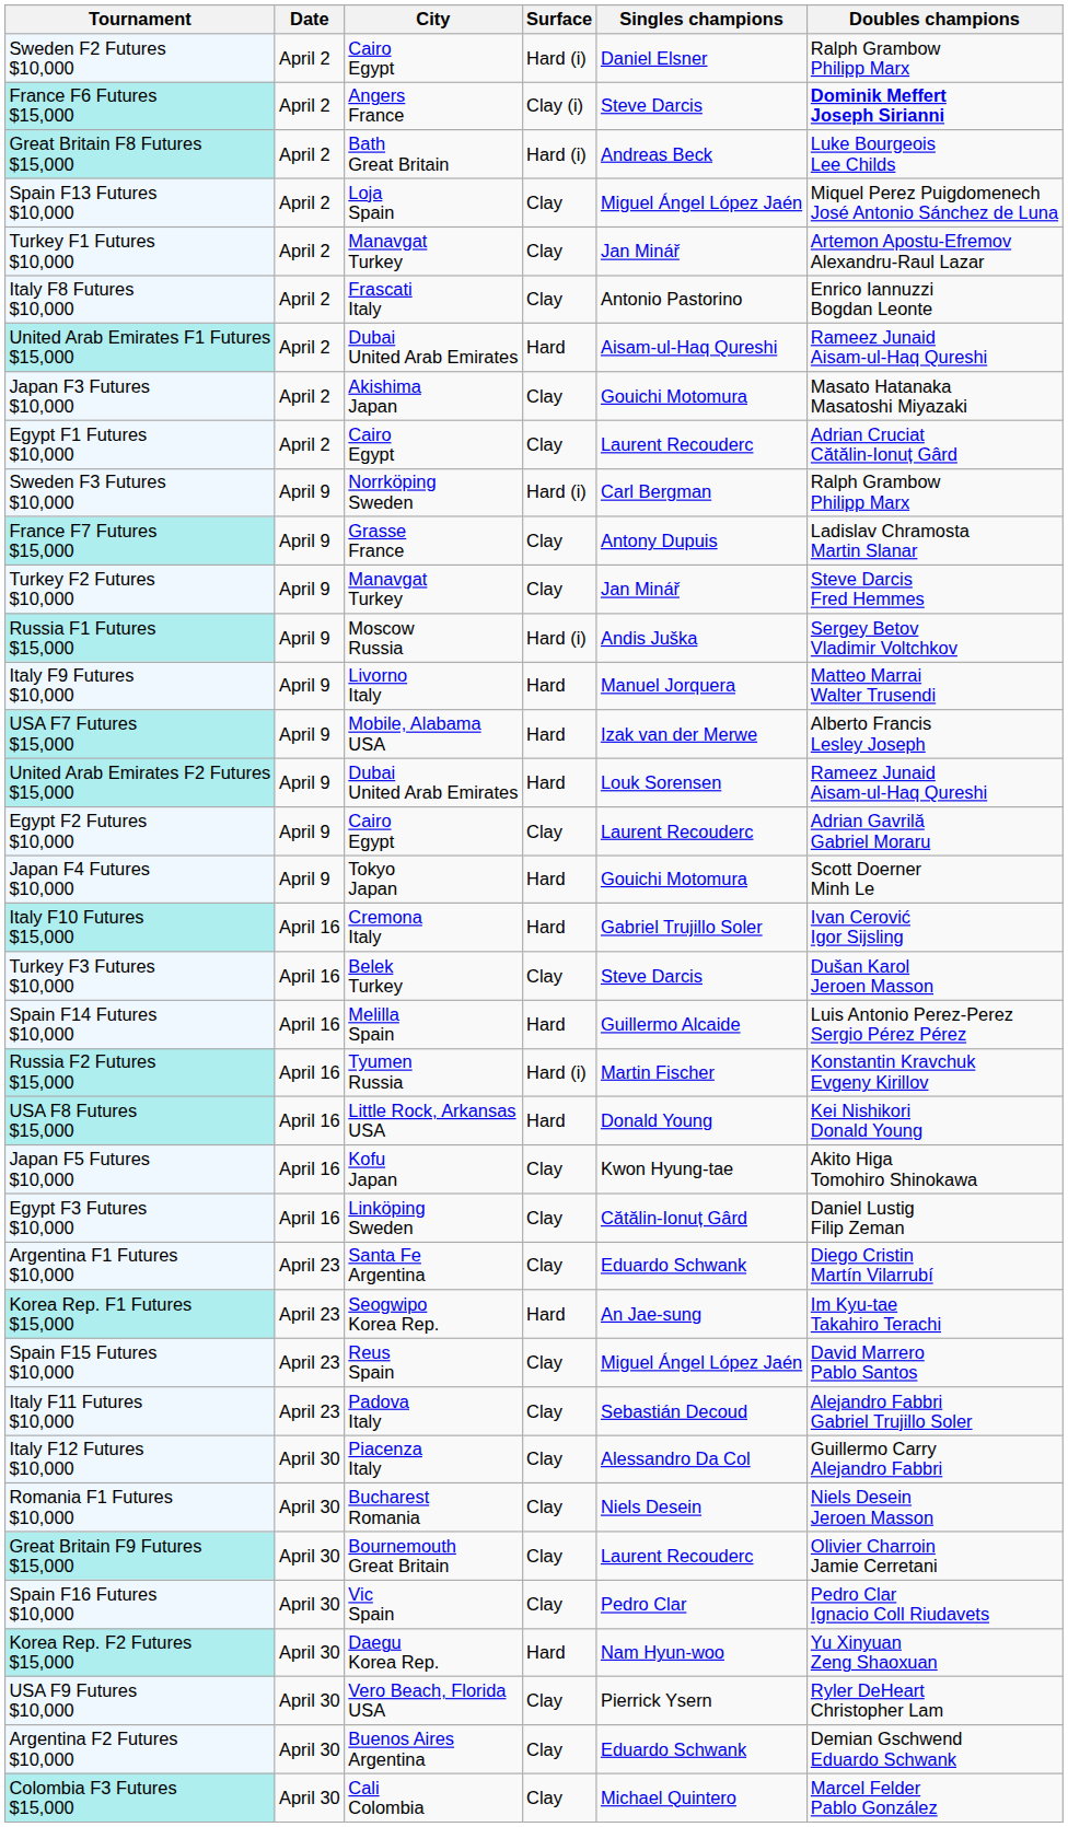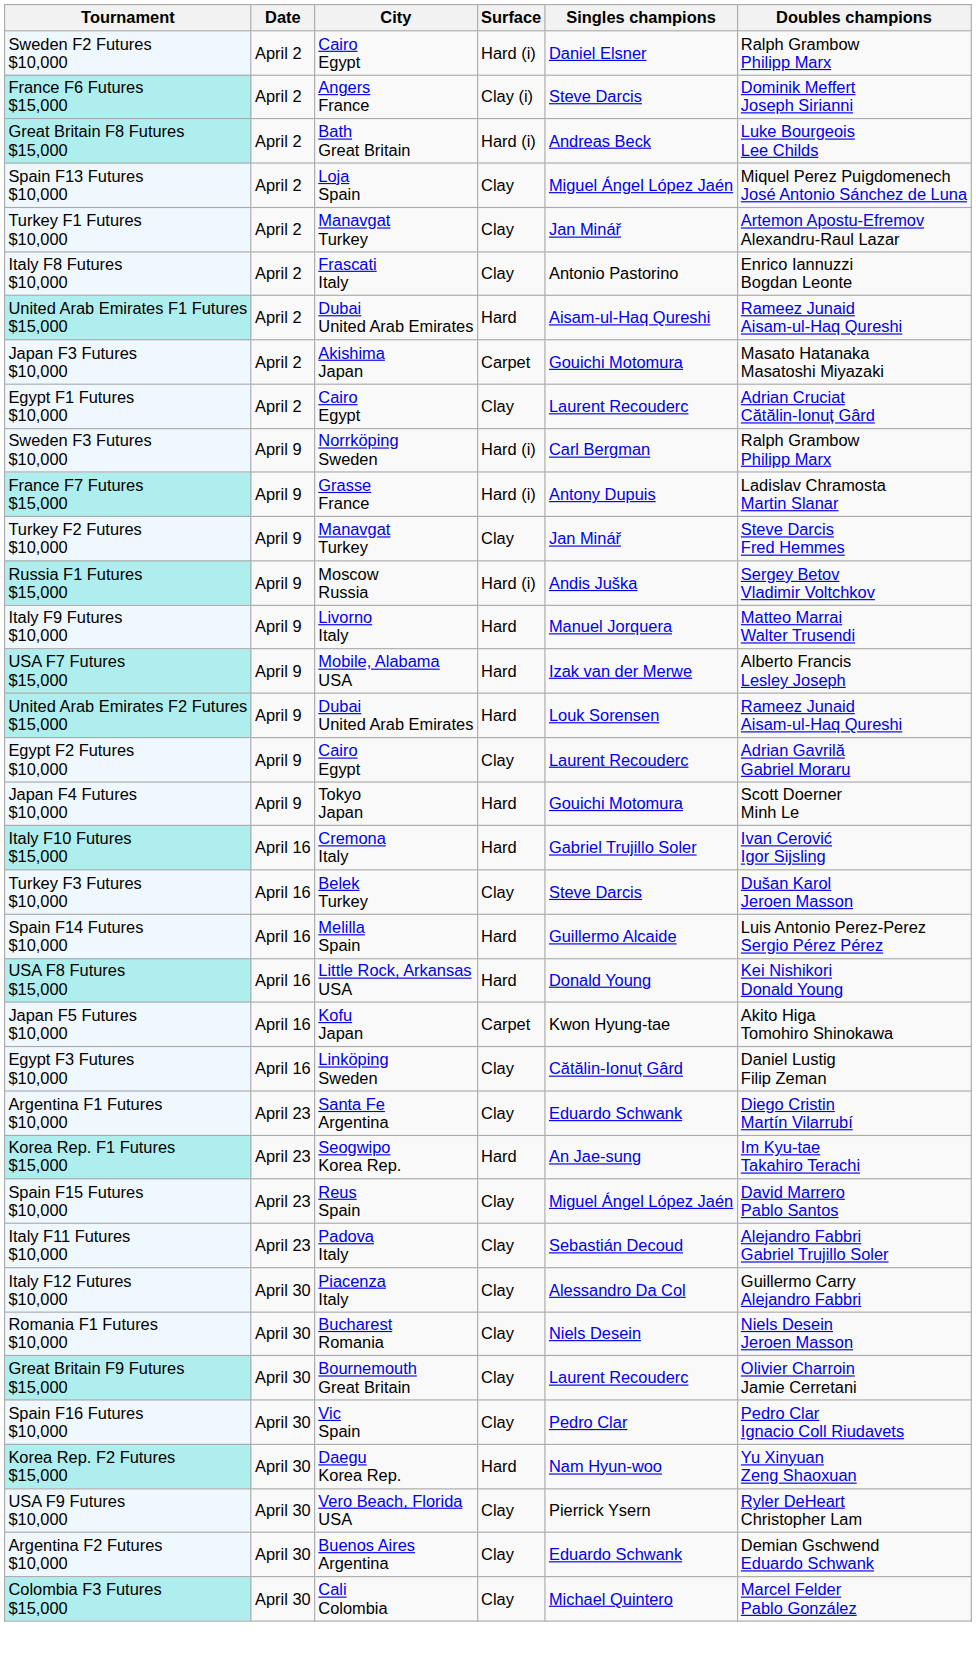 <table class="sortable wikitable" style="font-size:90%">
 <tr>
 <th>Tournament</th>
 <th>Date</th>
 <th>City</th>
 <th>Surface</th>
 <th>Singles champions</th>
 <th>Doubles champions</th>
 </tr>
 <tr>
 <td style="background:#f0f8ff;">Sweden F2 Futures<br>$10,000</td>
 <td>April 2</td>
 <td><a href='#'>Cairo</a><br>Egypt</td>
 <td>Hard (i)</td>
 <td> <a href='#'>Daniel Elsner</a></td>
 <td> Ralph Grambow<br> <a href='#'>Philipp Marx</a></td>
 </tr>
 <tr>
 <td style="background:#afeeee;">France F6 Futures<br>$15,000</td>
 <td>April 2</td>
 <td><a href='#'>Angers</a><br>France</td>
 <td>Clay (i)</td>
 <td> <a href='#'>Steve Darcis</a></td>
-<td><strong> <a href='#'>Dominik Meffert</a><br> <a href='#'>Joseph Sirianni</a></strong></td>
+<td> <a href='#'>Dominik Meffert</a><br> <a href='#'>Joseph Sirianni</a></td>
 </tr>
 <tr>
 <td style="background:#afeeee;">Great Britain F8 Futures<br>$15,000</td>
 <td>April 2</td>
 <td><a href='#'>Bath</a><br>Great Britain</td>
 <td>Hard (i)</td>
 <td> <a href='#'>Andreas Beck</a></td>
 <td> <a href='#'>Luke Bourgeois</a><br> <a href='#'>Lee Childs</a></td>
 </tr>
 <tr>
 <td style="background:#f0f8ff;">Spain F13 Futures<br>$10,000</td>
 <td>April 2</td>
 <td><a href='#'>Loja</a><br>Spain</td>
 <td>Clay</td>
 <td> <a href='#'>Miguel Ángel López Jaén</a></td>
 <td> Miquel Perez Puigdomenech<br> <a href='#'>José Antonio Sánchez de Luna</a></td>
 </tr>
 <tr>
 <td style="background:#f0f8ff;">Turkey F1 Futures<br>$10,000</td>
 <td>April 2</td>
 <td><a href='#'>Manavgat</a><br>Turkey</td>
 <td>Clay</td>
 <td> <a href='#'>Jan Minář</a></td>
 <td> <a href='#'>Artemon Apostu-Efremov</a><br> Alexandru-Raul Lazar</td>
 </tr>
 <tr>
 <td style="background:#f0f8ff;">Italy F8 Futures<br>$10,000</td>
 <td>April 2</td>
 <td><a href='#'>Frascati</a><br>Italy</td>
 <td>Clay</td>
 <td> Antonio Pastorino</td>
 <td> Enrico Iannuzzi<br> Bogdan Leonte</td>
 </tr>
 <tr>
 <td style="background:#afeeee;">United Arab Emirates F1 Futures<br>$15,000</td>
 <td>April 2</td>
 <td><a href='#'>Dubai</a><br>United Arab Emirates</td>
 <td>Hard</td>
 <td> <a href='#'>Aisam-ul-Haq Qureshi</a></td>
 <td> <a href='#'>Rameez Junaid</a><br> <a href='#'>Aisam-ul-Haq Qureshi</a></td>
 </tr>
 <tr>
 <td style="background:#f0f8ff;">Japan F3 Futures<br>$10,000</td>
 <td>April 2</td>
 <td><a href='#'>Akishima</a><br>Japan</td>
-<td>Clay</td>
+<td>Carpet</td>
 <td> <a href='#'>Gouichi Motomura</a></td>
 <td> Masato Hatanaka<br> Masatoshi Miyazaki</td>
 </tr>
 <tr>
 <td style="background:#f0f8ff;">Egypt F1 Futures<br>$10,000</td>
 <td>April 2</td>
 <td><a href='#'>Cairo</a><br>Egypt</td>
 <td>Clay</td>
 <td> <a href='#'>Laurent Recouderc</a></td>
 <td> <a href='#'>Adrian Cruciat</a><br> <a href='#'>Cătălin-Ionuț Gârd</a></td>
 </tr>
 <tr>
 <td style="background:#f0f8ff;">Sweden F3 Futures<br>$10,000</td>
 <td>April 9</td>
 <td><a href='#'>Norrköping</a><br>Sweden</td>
 <td>Hard (i)</td>
 <td> <a href='#'>Carl Bergman</a></td>
 <td> Ralph Grambow<br> <a href='#'>Philipp Marx</a></td>
 </tr>
 <tr>
 <td style="background:#afeeee;">France F7 Futures<br>$15,000</td>
 <td>April 9</td>
 <td><a href='#'>Grasse</a><br>France</td>
-<td>Clay</td>
+<td>Hard (i)</td>
 <td> <a href='#'>Antony Dupuis</a></td>
 <td> Ladislav Chramosta<br> <a href='#'>Martin Slanar</a></td>
 </tr>
 <tr>
 <td style="background:#f0f8ff;">Turkey F2 Futures<br>$10,000</td>
 <td>April 9</td>
 <td><a href='#'>Manavgat</a><br>Turkey</td>
 <td>Clay</td>
 <td> <a href='#'>Jan Minář</a></td>
 <td> <a href='#'>Steve Darcis</a><br> <a href='#'>Fred Hemmes</a></td>
 </tr>
 <tr>
 <td style="background:#afeeee;">Russia F1 Futures<br>$15,000</td>
 <td>April 9</td>
 <td>Moscow<br>Russia</td>
 <td>Hard (i)</td>
 <td> <a href='#'>Andis Juška</a></td>
 <td> <a href='#'>Sergey Betov</a><br> <a href='#'>Vladimir Voltchkov</a></td>
 </tr>
 <tr>
 <td style="background:#f0f8ff;">Italy F9 Futures<br>$10,000</td>
 <td>April 9</td>
 <td><a href='#'>Livorno</a><br>Italy</td>
 <td>Hard</td>
 <td> <a href='#'>Manuel Jorquera</a></td>
 <td> <a href='#'>Matteo Marrai</a><br> <a href='#'>Walter Trusendi</a></td>
 </tr>
 <tr>
 <td style="background:#afeeee;">USA F7 Futures<br>$15,000</td>
 <td>April 9</td>
 <td><a href='#'>Mobile, Alabama</a><br>USA</td>
 <td>Hard</td>
 <td> <a href='#'>Izak van der Merwe</a></td>
 <td> Alberto Francis<br> <a href='#'>Lesley Joseph</a></td>
 </tr>
 <tr>
 <td style="background:#afeeee;">United Arab Emirates F2 Futures<br>$15,000</td>
 <td>April 9</td>
 <td><a href='#'>Dubai</a><br>United Arab Emirates</td>
 <td>Hard</td>
 <td> <a href='#'>Louk Sorensen</a></td>
 <td> <a href='#'>Rameez Junaid</a><br> <a href='#'>Aisam-ul-Haq Qureshi</a></td>
 </tr>
 <tr>
 <td style="background:#f0f8ff;">Egypt F2 Futures<br>$10,000</td>
 <td>April 9</td>
 <td><a href='#'>Cairo</a><br>Egypt</td>
 <td>Clay</td>
 <td> <a href='#'>Laurent Recouderc</a></td>
 <td> <a href='#'>Adrian Gavrilă</a><br> <a href='#'>Gabriel Moraru</a></td>
 </tr>
 <tr>
 <td style="background:#f0f8ff;">Japan F4 Futures<br>$10,000</td>
 <td>April 9</td>
 <td>Tokyo<br>Japan</td>
 <td>Hard</td>
 <td> <a href='#'>Gouichi Motomura</a></td>
 <td> Scott Doerner<br> Minh Le</td>
 </tr>
 <tr>
 <td style="background:#afeeee;">Italy F10 Futures<br>$15,000</td>
 <td>April 16</td>
 <td><a href='#'>Cremona</a><br>Italy</td>
 <td>Hard</td>
 <td> <a href='#'>Gabriel Trujillo Soler</a></td>
 <td> <a href='#'>Ivan Cerović</a><br> <a href='#'>Igor Sijsling</a></td>
 </tr>
 <tr>
 <td style="background:#f0f8ff;">Turkey F3 Futures<br>$10,000</td>
 <td>April 16</td>
 <td><a href='#'>Belek</a><br>Turkey</td>
 <td>Clay</td>
 <td> <a href='#'>Steve Darcis</a></td>
 <td> <a href='#'>Dušan Karol</a><br> <a href='#'>Jeroen Masson</a></td>
 </tr>
 <tr>
 <td style="background:#f0f8ff;">Spain F14 Futures<br>$10,000</td>
 <td>April 16</td>
 <td><a href='#'>Melilla</a><br>Spain</td>
 <td>Hard</td>
 <td> <a href='#'>Guillermo Alcaide</a></td>
 <td> Luis Antonio Perez-Perez<br> <a href='#'>Sergio Pérez Pérez</a></td>
 </tr>
 <tr>
-<td style="background:#afeeee;">Russia F2 Futures<br>$15,000</td>
-<td>April 16</td>
-<td><a href='#'>Tyumen</a><br>Russia</td>
-<td>Hard (i)</td>
-<td> <a href='#'>Martin Fischer</a></td>
-<td> <a href='#'>Konstantin Kravchuk</a><br> <a href='#'>Evgeny Kirillov</a></td>
-</tr>
-<tr>
 <td style="background:#afeeee;">USA F8 Futures<br>$15,000</td>
 <td>April 16</td>
 <td><a href='#'>Little Rock, Arkansas</a><br>USA</td>
 <td>Hard</td>
 <td> <a href='#'>Donald Young</a></td>
 <td> <a href='#'>Kei Nishikori</a><br> <a href='#'>Donald Young</a></td>
 </tr>
 <tr>
 <td style="background:#f0f8ff;">Japan F5 Futures<br>$10,000</td>
 <td>April 16</td>
 <td><a href='#'>Kofu</a><br>Japan</td>
-<td>Clay</td>
+<td>Carpet</td>
 <td> Kwon Hyung-tae</td>
 <td> Akito Higa<br> Tomohiro Shinokawa</td>
 </tr>
 <tr>
 <td style="background:#f0f8ff;">Egypt F3 Futures<br>$10,000</td>
 <td>April 16</td>
 <td><a href='#'>Linköping</a><br>Sweden</td>
 <td>Clay</td>
 <td> <a href='#'>Cătălin-Ionuț Gârd</a></td>
 <td> Daniel Lustig<br> Filip Zeman</td>
 </tr>
 <tr>
 <td style="background:#f0f8ff;">Argentina F1 Futures<br>$10,000</td>
 <td>April 23</td>
 <td><a href='#'>Santa Fe</a><br>Argentina</td>
 <td>Clay</td>
 <td> <a href='#'>Eduardo Schwank</a></td>
 <td> <a href='#'>Diego Cristin</a><br> <a href='#'>Martín Vilarrubí</a></td>
 </tr>
 <tr>
 <td style="background:#afeeee;">Korea Rep. F1 Futures<br>$15,000</td>
 <td>April 23</td>
 <td><a href='#'>Seogwipo</a><br>Korea Rep.</td>
 <td>Hard</td>
 <td> <a href='#'>An Jae-sung</a></td>
 <td> <a href='#'>Im Kyu-tae</a><br> <a href='#'>Takahiro Terachi</a></td>
 </tr>
 <tr>
 <td style="background:#f0f8ff;">Spain F15 Futures<br>$10,000</td>
 <td>April 23</td>
 <td><a href='#'>Reus</a><br>Spain</td>
 <td>Clay</td>
 <td> <a href='#'>Miguel Ángel López Jaén</a></td>
 <td> <a href='#'>David Marrero</a><br> <a href='#'>Pablo Santos</a></td>
 </tr>
 <tr>
 <td style="background:#f0f8ff;">Italy F11 Futures<br>$10,000</td>
 <td>April 23</td>
 <td><a href='#'>Padova</a><br>Italy</td>
 <td>Clay</td>
 <td> <a href='#'>Sebastián Decoud</a></td>
 <td> <a href='#'>Alejandro Fabbri</a><br> <a href='#'>Gabriel Trujillo Soler</a></td>
 </tr>
 <tr>
 <td style="background:#f0f8ff;">Italy F12 Futures<br>$10,000</td>
 <td>April 30</td>
 <td><a href='#'>Piacenza</a><br>Italy</td>
 <td>Clay</td>
 <td> <a href='#'>Alessandro Da Col</a></td>
 <td> Guillermo Carry<br> <a href='#'>Alejandro Fabbri</a></td>
 </tr>
 <tr>
 <td style="background:#f0f8ff;">Romania F1 Futures<br>$10,000</td>
 <td>April 30</td>
 <td><a href='#'>Bucharest</a><br>Romania</td>
 <td>Clay</td>
 <td> <a href='#'>Niels Desein</a></td>
 <td> <a href='#'>Niels Desein</a><br> <a href='#'>Jeroen Masson</a></td>
 </tr>
 <tr>
 <td style="background:#afeeee;">Great Britain F9 Futures<br>$15,000</td>
 <td>April 30</td>
 <td><a href='#'>Bournemouth</a><br>Great Britain</td>
 <td>Clay</td>
 <td> <a href='#'>Laurent Recouderc</a></td>
 <td> <a href='#'>Olivier Charroin</a><br> Jamie Cerretani</td>
 </tr>
 <tr>
 <td style="background:#f0f8ff;">Spain F16 Futures<br>$10,000</td>
 <td>April 30</td>
 <td><a href='#'>Vic</a><br>Spain</td>
 <td>Clay</td>
 <td> <a href='#'>Pedro Clar</a></td>
 <td> <a href='#'>Pedro Clar</a><br> <a href='#'>Ignacio Coll Riudavets</a></td>
 </tr>
 <tr>
 <td style="background:#afeeee;">Korea Rep. F2 Futures<br>$15,000</td>
 <td>April 30</td>
 <td><a href='#'>Daegu</a><br>Korea Rep.</td>
 <td>Hard</td>
 <td> <a href='#'>Nam Hyun-woo</a></td>
 <td> <a href='#'>Yu Xinyuan</a><br> <a href='#'>Zeng Shaoxuan</a></td>
 </tr>
 <tr>
 <td style="background:#f0f8ff;">USA F9 Futures<br>$10,000</td>
 <td>April 30</td>
 <td><a href='#'>Vero Beach, Florida</a><br>USA</td>
 <td>Clay</td>
 <td> Pierrick Ysern</td>
 <td> <a href='#'>Ryler DeHeart</a><br> Christopher Lam</td>
 </tr>
 <tr>
 <td style="background:#f0f8ff;">Argentina F2 Futures<br>$10,000</td>
 <td>April 30</td>
 <td><a href='#'>Buenos Aires</a><br>Argentina</td>
 <td>Clay</td>
 <td> <a href='#'>Eduardo Schwank</a></td>
 <td> Demian Gschwend<br> <a href='#'>Eduardo Schwank</a></td>
 </tr>
 <tr>
 <td style="background:#afeeee;">Colombia F3 Futures<br>$15,000</td>
 <td>April 30</td>
 <td><a href='#'>Cali</a><br>Colombia</td>
 <td>Clay</td>
 <td> <a href='#'>Michael Quintero</a></td>
 <td> <a href='#'>Marcel Felder</a><br> <a href='#'>Pablo González</a></td>
 </tr>
 </table>
